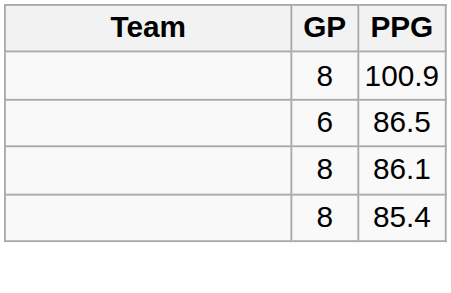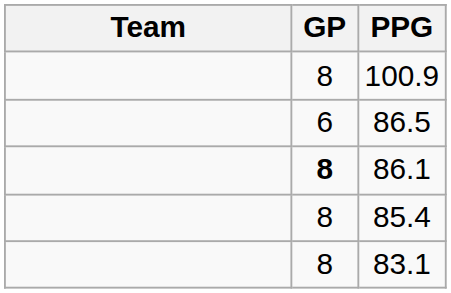 <table class=wikitable>
 <tr>
 <th>Team</th>
 <th width="15%">GP</th>
 <th width="20%">PPG</th>
 </tr>
 <tr>
 <td></td>
 <td align=center>8</td>
 <td align=center>100.9</td>
 </tr>
 <tr>
 <td></td>
 <td align=center>6</td>
 <td align=center>86.5</td>
 </tr>
 <tr>
 <td></td>
-<td align=center>8</td>
+<td align=center><strong>8</strong></td>
 <td align=center>86.1</td>
 </tr>
 <tr>
 <td></td>
 <td align=center>8</td>
 <td align=center>85.4</td>
 </tr>
+<tr>
+<td></td>
+<td align=center>8</td>
+<td align=center>83.1</td>
+</tr>
 </table>
